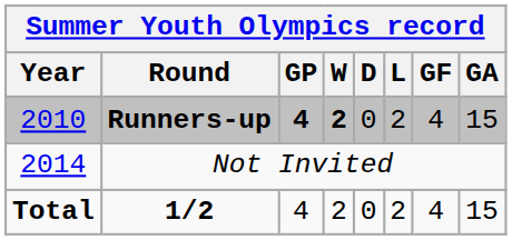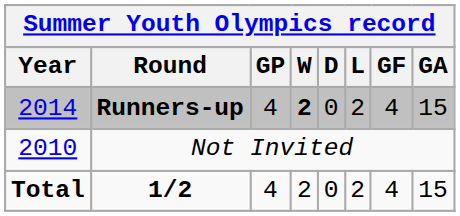 <table class="wikitable" style="text-align: center;font-size:90%;">
 <tr>
 <th colspan=9><a href='#'>Summer Youth Olympics record</a></th>
 </tr>
 <tr>
 <th>Year</th>
 <th>Round</th>
 <th>GP</th>
 <th>W</th>
 <th>D</th>
 <th>L</th>
 <th>GF</th>
 <th>GA</th>
 </tr>
 <tr bgcolor=Silver>
-<td> <a href='#'>2010</a></td>
+<td> <a href='#'>2014</a></td>
 <td><strong>Runners-up</strong></td>
-<td><strong>4</strong></td>
+<td>4</td>
 <td><strong>2</strong></td>
 <td>0</td>
 <td>2</td>
 <td>4</td>
 <td>15</td>
 </tr>
 <tr>
-<td> <a href='#'>2014</a></td>
+<td> <a href='#'>2010</a></td>
 <td colspan=7><em>Not Invited</em></td>
 </tr>
 <tr>
 <td><strong>Total</strong></td>
 <td><strong>1/2</strong></td>
 <td>4</td>
 <td>2</td>
 <td>0</td>
 <td>2</td>
 <td>4</td>
 <td>15</td>
 </tr>
 </table>
